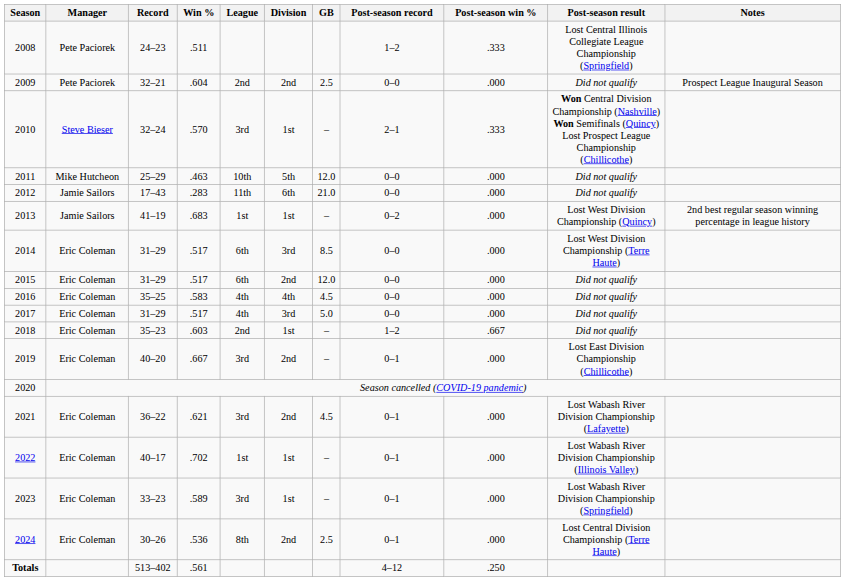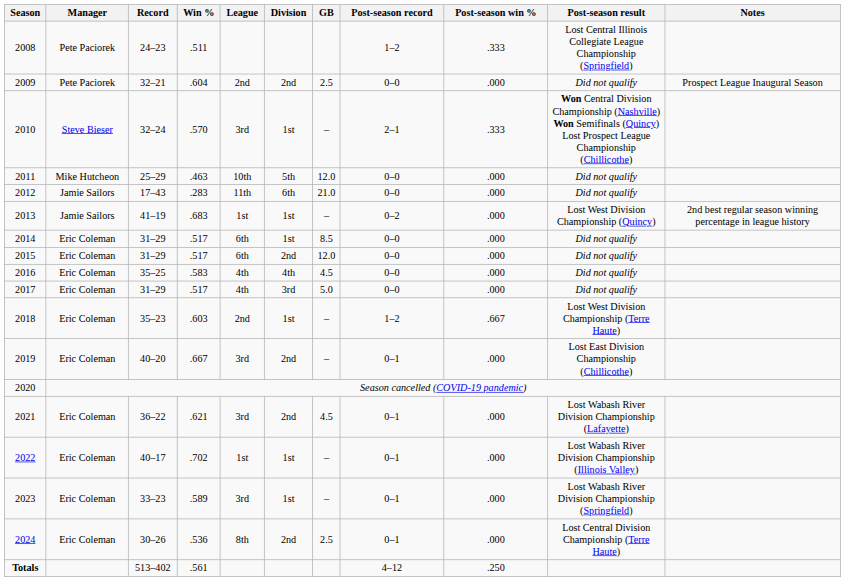 <table class="wikitable sortable" style="font-size: 95%; text-align:center;">
 <tr>
 <th>Season</th>
 <th>Manager</th>
 <th>Record</th>
 <th>Win %</th>
 <th>League</th>
 <th>Division</th>
 <th>GB</th>
 <th>Post-season record</th>
 <th>Post-season win %</th>
 <th width=14%>Post-season result</th>
 <th width=21%>Notes</th>
 </tr>
 <tr>
 <td>2008</td>
 <td>Pete Paciorek</td>
 <td>24–23</td>
 <td>.511</td>
 <td></td>
 <td></td>
 <td></td>
 <td>1–2</td>
 <td>.333</td>
 <td>Lost Central Illinois Collegiate League Championship (<a href='#'>Springfield</a>)</td>
 <td></td>
 </tr>
 <tr>
 <td>2009</td>
 <td>Pete Paciorek</td>
 <td>32–21</td>
 <td>.604</td>
 <td>2nd</td>
 <td>2nd</td>
 <td>2.5</td>
 <td>0–0</td>
 <td>.000</td>
 <td><em>Did not qualify</em></td>
 <td>Prospect League Inaugural Season</td>
 </tr>
 <tr>
 <td>2010</td>
 <td><a href='#'>Steve Bieser</a></td>
 <td>32–24</td>
 <td>.570</td>
 <td>3rd</td>
 <td>1st</td>
 <td>–</td>
 <td>2–1</td>
 <td>.333</td>
 <td><strong>Won</strong> Central Division Championship (<a href='#'>Nashville</a>)<br> <strong>Won</strong> Semifinals (<a href='#'>Quincy</a>)<br> Lost Prospect League Championship (<a href='#'>Chillicothe</a>)</td>
 <td></td>
 </tr>
 <tr>
 <td>2011</td>
 <td>Mike Hutcheon</td>
 <td>25–29</td>
 <td>.463</td>
 <td>10th</td>
 <td>5th</td>
 <td>12.0</td>
 <td>0–0</td>
 <td>.000</td>
 <td><em>Did not qualify</em></td>
 <td></td>
 </tr>
 <tr>
 <td>2012</td>
 <td>Jamie Sailors</td>
 <td>17–43</td>
 <td>.283</td>
 <td>11th</td>
 <td>6th</td>
 <td>21.0</td>
 <td>0–0</td>
 <td>.000</td>
 <td><em>Did not qualify</em></td>
 <td></td>
 </tr>
 <tr>
 <td>2013</td>
 <td>Jamie Sailors</td>
 <td>41–19</td>
 <td>.683</td>
 <td>1st</td>
 <td>1st</td>
 <td>–</td>
 <td>0–2</td>
 <td>.000</td>
 <td>Lost West Division Championship (<a href='#'>Quincy</a>)</td>
 <td>2nd best regular season winning percentage in league history</td>
 </tr>
 <tr>
 <td>2014</td>
 <td>Eric Coleman</td>
 <td>31–29</td>
 <td>.517</td>
 <td>6th</td>
-<td>3rd</td>
+<td>1st</td>
 <td>8.5</td>
 <td>0–0</td>
 <td>.000</td>
-<td>Lost West Division Championship (<a href='#'>Terre Haute</a>)</td>
+<td><em>Did not qualify</em></td>
 <td></td>
 </tr>
 <tr>
 <td>2015</td>
 <td>Eric Coleman</td>
 <td>31–29</td>
 <td>.517</td>
 <td>6th</td>
 <td>2nd</td>
 <td>12.0</td>
 <td>0–0</td>
 <td>.000</td>
 <td><em>Did not qualify</em></td>
 <td></td>
 </tr>
 <tr>
 <td>2016</td>
 <td>Eric Coleman</td>
 <td>35–25</td>
 <td>.583</td>
 <td>4th</td>
 <td>4th</td>
 <td>4.5</td>
 <td>0–0</td>
 <td>.000</td>
 <td><em>Did not qualify</em></td>
 <td></td>
 </tr>
 <tr>
 <td>2017</td>
 <td>Eric Coleman</td>
 <td>31–29</td>
 <td>.517</td>
 <td>4th</td>
 <td>3rd</td>
 <td>5.0</td>
 <td>0–0</td>
 <td>.000</td>
 <td><em>Did not qualify</em></td>
 <td></td>
 </tr>
 <tr>
 <td>2018</td>
 <td>Eric Coleman</td>
 <td>35–23</td>
 <td>.603</td>
 <td>2nd</td>
 <td>1st</td>
 <td>–</td>
 <td>1–2</td>
 <td>.667</td>
-<td><em>Did not qualify</em></td>
+<td>Lost West Division Championship (<a href='#'>Terre Haute</a>)</td>
 <td></td>
 </tr>
 <tr>
 <td>2019</td>
 <td>Eric Coleman</td>
 <td>40–20</td>
 <td>.667</td>
 <td>3rd</td>
 <td>2nd</td>
 <td>–</td>
 <td>0–1</td>
 <td>.000</td>
 <td>Lost East Division Championship (<a href='#'>Chillicothe</a>)</td>
 <td></td>
 </tr>
 <tr>
 <td>2020</td>
 <td colspan="10"><em>Season cancelled (<a href='#'>COVID-19 pandemic</a>)</em></td>
 </tr>
 <tr>
 <td>2021</td>
 <td>Eric Coleman</td>
 <td>36–22</td>
 <td>.621</td>
 <td>3rd</td>
 <td>2nd</td>
 <td>4.5</td>
 <td>0–1</td>
 <td>.000</td>
 <td>Lost Wabash River Division Championship (<a href='#'>Lafayette</a>)</td>
 <td></td>
 </tr>
 <tr>
 <td><a href='#'>2022</a></td>
 <td>Eric Coleman</td>
 <td>40–17</td>
 <td>.702</td>
 <td>1st</td>
 <td>1st</td>
 <td>–</td>
 <td>0–1</td>
 <td>.000</td>
 <td>Lost Wabash River Division Championship (<a href='#'>Illinois Valley</a>)</td>
 <td></td>
 </tr>
 <tr>
 <td>2023</td>
 <td>Eric Coleman</td>
 <td>33–23</td>
 <td>.589</td>
 <td>3rd</td>
 <td>1st</td>
 <td>–</td>
 <td>0–1</td>
 <td>.000</td>
 <td>Lost Wabash River Division Championship (<a href='#'>Springfield</a>)</td>
 <td></td>
 </tr>
 <tr>
 <td><a href='#'>2024</a></td>
 <td>Eric Coleman</td>
 <td>30–26</td>
 <td>.536</td>
 <td>8th</td>
 <td>2nd</td>
 <td>2.5</td>
 <td>0–1</td>
 <td>.000</td>
 <td>Lost Central Division Championship (<a href='#'>Terre Haute</a>)</td>
 <td></td>
 </tr>
 <tr>
 <td><strong>Totals</strong></td>
 <td></td>
 <td>513–402</td>
 <td>.561</td>
 <td></td>
 <td></td>
 <td></td>
 <td>4–12</td>
 <td>.250</td>
 <td></td>
 <td></td>
 </tr>
 </table>
